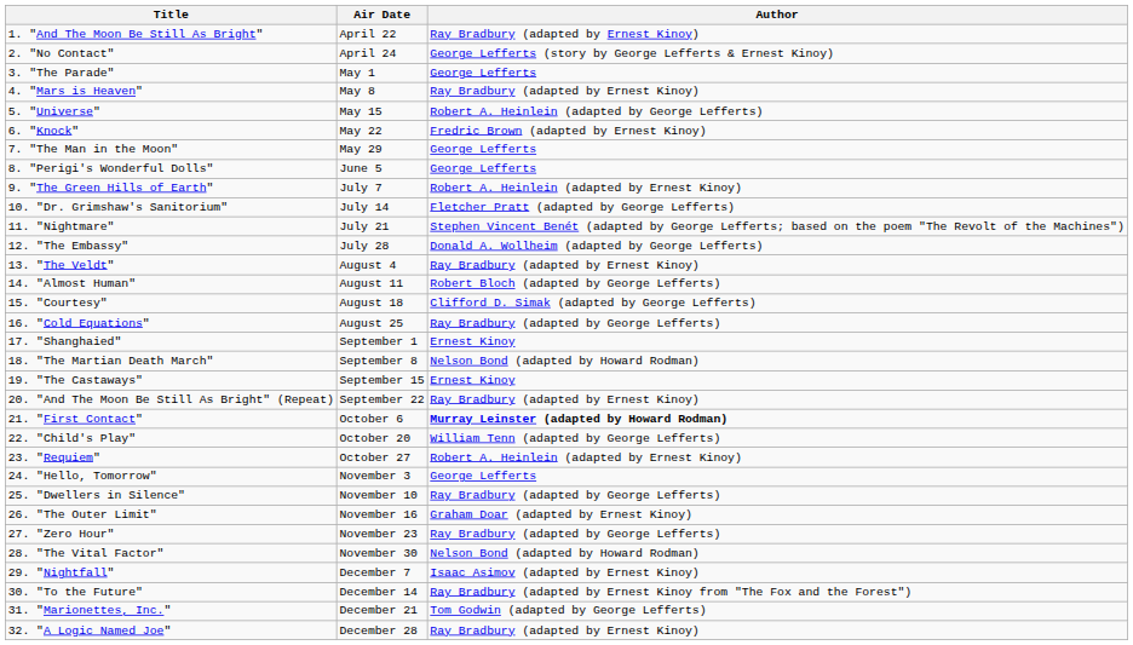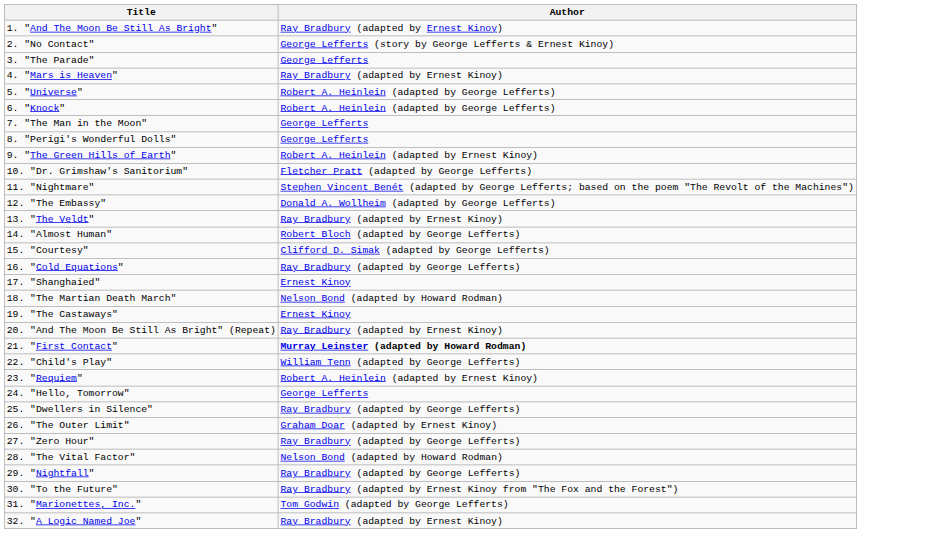 <table class="wikitable">
 <tr>
 <th>Title</th>
-<th>Air Date</th>
 <th>Author</th>
 </tr>
 <tr>
 <td>1. "<a href='#'>And The Moon Be Still As Bright</a>"</td>
-<td>April 22</td>
 <td><a href='#'>Ray Bradbury</a> (adapted by <a href='#'>Ernest Kinoy</a>)</td>
 </tr>
 <tr>
 <td>2. "No Contact"</td>
-<td>April 24</td>
 <td><a href='#'>George Lefferts</a> (story by George Lefferts & Ernest Kinoy)</td>
 </tr>
 <tr>
 <td>3. "The Parade"</td>
-<td>May 1</td>
 <td><a href='#'>George Lefferts</a></td>
 </tr>
 <tr>
 <td>4. "<a href='#'>Mars is Heaven</a>"</td>
-<td>May 8</td>
 <td><a href='#'>Ray Bradbury</a> (adapted by Ernest Kinoy)</td>
 </tr>
 <tr>
 <td>5. "<a href='#'>Universe</a>"</td>
-<td>May 15</td>
 <td><a href='#'>Robert A. Heinlein</a> (adapted by George Lefferts)</td>
 </tr>
 <tr>
 <td>6. "<a href='#'>Knock</a>"</td>
-<td>May 22</td>
-<td><a href='#'>Fredric Brown</a> (adapted by Ernest Kinoy)</td>
+<td><a href='#'>Robert A. Heinlein</a> (adapted by George Lefferts)</td>
 </tr>
 <tr>
 <td>7. "The Man in the Moon"</td>
-<td>May 29</td>
 <td><a href='#'>George Lefferts</a></td>
 </tr>
 <tr>
 <td>8. "Perigi's Wonderful Dolls"</td>
-<td>June 5</td>
 <td><a href='#'>George Lefferts</a></td>
 </tr>
 <tr>
 <td>9. "<a href='#'>The Green Hills of Earth</a>"</td>
-<td>July 7</td>
 <td><a href='#'>Robert A. Heinlein</a> (adapted by Ernest Kinoy)</td>
 </tr>
 <tr>
 <td>10. "Dr. Grimshaw's Sanitorium"</td>
-<td>July 14</td>
 <td><a href='#'>Fletcher Pratt</a> (adapted by George Lefferts)</td>
 </tr>
 <tr>
 <td>11. "Nightmare"</td>
-<td>July 21</td>
 <td><a href='#'>Stephen Vincent Benét</a> (adapted by George Lefferts; based on the poem "The Revolt of the Machines")</td>
 </tr>
 <tr>
 <td>12. "The Embassy"</td>
-<td>July 28</td>
 <td><a href='#'>Donald A. Wollheim</a> (adapted by George Lefferts)</td>
 </tr>
 <tr>
 <td>13. "<a href='#'>The Veldt</a>"</td>
-<td>August 4</td>
 <td><a href='#'>Ray Bradbury</a> (adapted by Ernest Kinoy)</td>
 </tr>
 <tr>
 <td>14. "Almost Human"</td>
-<td>August 11</td>
 <td><a href='#'>Robert Bloch</a> (adapted by George Lefferts)</td>
 </tr>
 <tr>
 <td>15. "Courtesy"</td>
-<td>August 18</td>
 <td><a href='#'>Clifford D. Simak</a> (adapted by George Lefferts)</td>
 </tr>
 <tr>
 <td>16. "<a href='#'>Cold Equations</a>"</td>
-<td>August 25</td>
 <td><a href='#'>Ray Bradbury</a> (adapted by George Lefferts)</td>
 </tr>
 <tr>
 <td>17. "Shanghaied"</td>
-<td>September 1</td>
 <td><a href='#'>Ernest Kinoy</a></td>
 </tr>
 <tr>
 <td>18. "The Martian Death March"</td>
-<td>September 8</td>
 <td><a href='#'>Nelson Bond</a> (adapted by Howard Rodman)</td>
 </tr>
 <tr>
 <td>19. "The Castaways"</td>
-<td>September 15</td>
 <td><a href='#'>Ernest Kinoy</a></td>
 </tr>
 <tr>
 <td>20. "And The Moon Be Still As Bright" (Repeat)</td>
-<td>September 22</td>
 <td><a href='#'>Ray Bradbury</a> (adapted by Ernest Kinoy)</td>
 </tr>
 <tr>
 <td>21. "<a href='#'>First Contact</a>"</td>
-<td>October 6</td>
 <td><strong><a href='#'>Murray Leinster</a> (adapted by Howard Rodman)</strong></td>
 </tr>
 <tr>
 <td>22. "Child's Play"</td>
-<td>October 20</td>
 <td><a href='#'>William Tenn</a> (adapted by George Lefferts)</td>
 </tr>
 <tr>
 <td>23. "<a href='#'>Requiem</a>"</td>
-<td>October 27</td>
 <td><a href='#'>Robert A. Heinlein</a> (adapted by Ernest Kinoy)</td>
 </tr>
 <tr>
 <td>24. "Hello, Tomorrow"</td>
-<td>November 3</td>
 <td><a href='#'>George Lefferts</a></td>
 </tr>
 <tr>
 <td>25. "Dwellers in Silence"</td>
-<td>November 10</td>
 <td><a href='#'>Ray Bradbury</a> (adapted by George Lefferts)</td>
 </tr>
 <tr>
 <td>26. "The Outer Limit"</td>
-<td>November 16</td>
 <td><a href='#'>Graham Doar</a> (adapted by Ernest Kinoy)</td>
 </tr>
 <tr>
 <td>27. "Zero Hour"</td>
-<td>November 23</td>
 <td><a href='#'>Ray Bradbury</a> (adapted by George Lefferts)</td>
 </tr>
 <tr>
 <td>28. "The Vital Factor"</td>
-<td>November 30</td>
 <td><a href='#'>Nelson Bond</a> (adapted by Howard Rodman)</td>
 </tr>
 <tr>
 <td>29. "<a href='#'>Nightfall</a>"</td>
-<td>December 7</td>
-<td><a href='#'>Isaac Asimov</a> (adapted by Ernest Kinoy)</td>
+<td><a href='#'>Ray Bradbury</a> (adapted by George Lefferts)</td>
 </tr>
 <tr>
 <td>30. "To the Future"</td>
-<td>December 14</td>
 <td><a href='#'>Ray Bradbury</a> (adapted by Ernest Kinoy from "The Fox and the Forest")</td>
 </tr>
 <tr>
 <td>31. "<a href='#'>Marionettes, Inc.</a>"</td>
-<td>December 21</td>
 <td><a href='#'>Tom Godwin</a> (adapted by George Lefferts)</td>
 </tr>
 <tr>
 <td>32. "<a href='#'>A Logic Named Joe</a>"</td>
-<td>December 28</td>
 <td><a href='#'>Ray Bradbury</a> (adapted by Ernest Kinoy)</td>
 </tr>
 </table>
